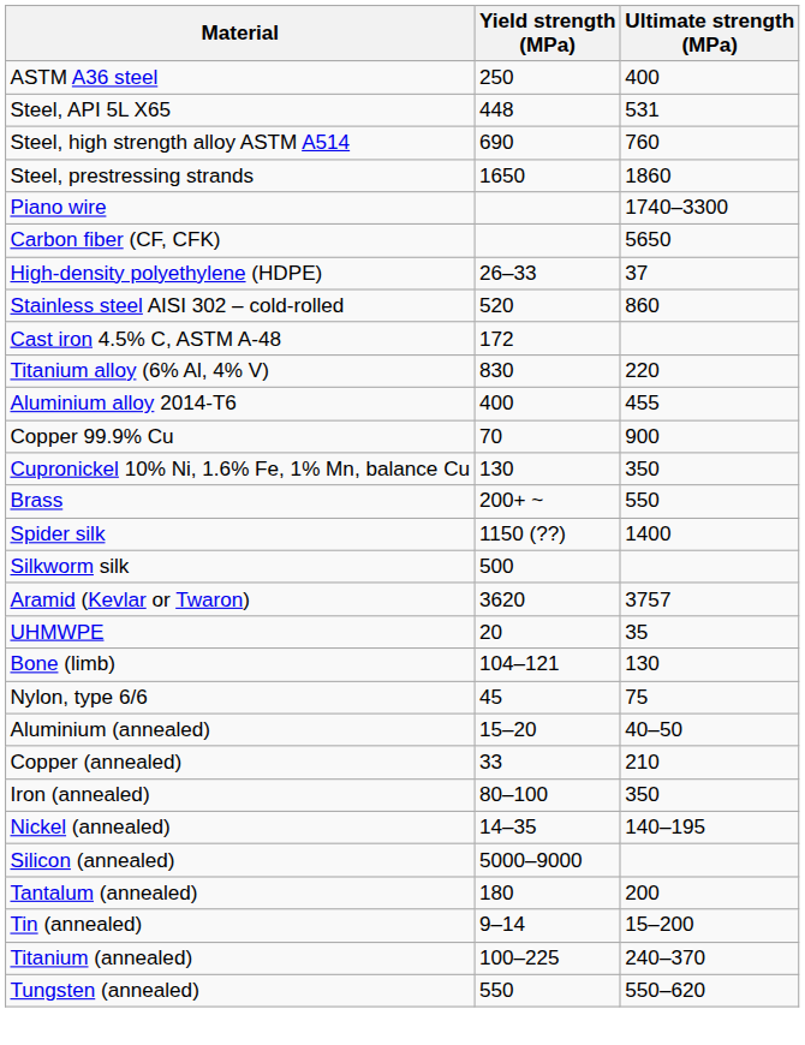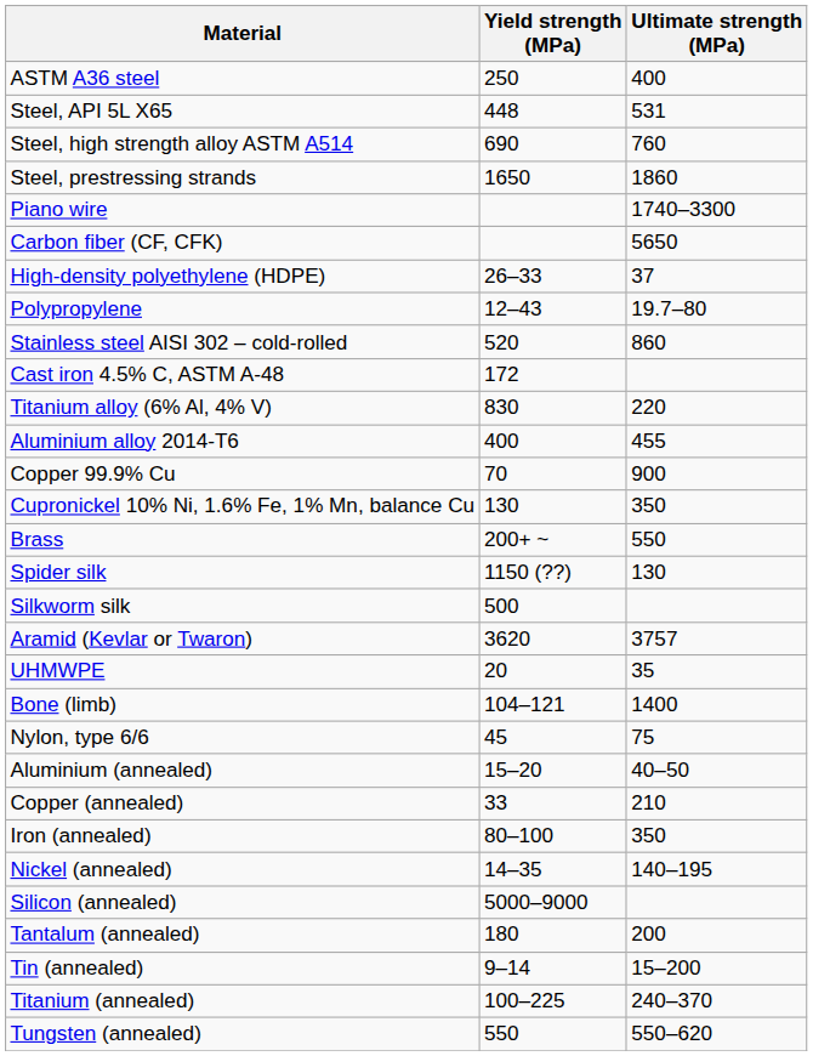 <table class="wikitable floatright sortable" border="1">
 <tr>
 <th>Material</th>
 <th data-sort-type="number">Yield strength<br>(MPa)</th>
 <th data-sort-type="number">Ultimate strength<br>(MPa)</th>
 </tr>
 <tr>
 <td>ASTM <a href='#'>A36 steel</a></td>
 <td>250</td>
 <td>400</td>
 </tr>
 <tr>
 <td>Steel, API 5L X65</td>
 <td>448</td>
 <td>531</td>
 </tr>
 <tr>
 <td>Steel, high strength alloy ASTM <a href='#'>A514</a></td>
 <td>690</td>
 <td>760</td>
 </tr>
 <tr>
 <td>Steel, prestressing strands</td>
 <td>1650</td>
 <td>1860</td>
 </tr>
 <tr>
 <td><a href='#'>Piano wire</a></td>
 <td> </td>
 <td>1740–3300</td>
 </tr>
 <tr>
 <td><a href='#'>Carbon fiber</a> (CF, CFK)</td>
 <td></td>
 <td>5650</td>
 </tr>
 <tr>
 <td><a href='#'>High-density polyethylene</a> (HDPE)</td>
 <td>26–33</td>
 <td>37</td>
 </tr>
 <tr>
+<td><a href='#'>Polypropylene</a></td>
+<td>12–43</td>
+<td>19.7–80</td>
+</tr>
+<tr>
 <td><a href='#'>Stainless steel</a> AISI 302 – cold-rolled</td>
 <td>520</td>
 <td>860</td>
 </tr>
 <tr>
 <td><a href='#'>Cast iron</a> 4.5% C, ASTM A-48</td>
 <td>172</td>
 </tr>
 <tr>
 <td><a href='#'>Titanium alloy</a> (6% Al, 4% V)</td>
 <td>830</td>
 <td>220</td>
 </tr>
 <tr>
 <td><a href='#'>Aluminium alloy</a> 2014-T6</td>
 <td>400</td>
 <td>455</td>
 </tr>
 <tr>
 <td>Copper 99.9% Cu</td>
 <td>70</td>
 <td>900</td>
 </tr>
 <tr>
 <td><a href='#'>Cupronickel</a> 10% Ni, 1.6% Fe, 1% Mn, balance Cu</td>
 <td>130</td>
 <td>350</td>
 </tr>
 <tr>
 <td><a href='#'>Brass</a></td>
 <td>200+ ~</td>
 <td>550</td>
 </tr>
 <tr>
 <td><a href='#'>Spider silk</a></td>
 <td>1150 (??)</td>
-<td>1400</td>
+<td>130</td>
 </tr>
 <tr>
 <td><a href='#'>Silkworm</a> silk</td>
 <td>500</td>
 <td> </td>
 </tr>
 <tr>
 <td><a href='#'>Aramid</a> (<a href='#'>Kevlar</a> or <a href='#'>Twaron</a>)</td>
 <td>3620</td>
 <td>3757</td>
 </tr>
 <tr>
 <td><a href='#'>UHMWPE</a></td>
 <td>20</td>
 <td>35</td>
 </tr>
 <tr>
 <td><a href='#'>Bone</a> (limb)</td>
 <td>104–121</td>
-<td>130</td>
+<td>1400</td>
 </tr>
 <tr>
 <td>Nylon, type 6/6</td>
 <td>45</td>
 <td>75</td>
 </tr>
 <tr>
 <td>Aluminium (annealed)</td>
 <td>15–20</td>
 <td>40–50</td>
 </tr>
 <tr>
 <td>Copper (annealed)</td>
 <td>33</td>
 <td>210</td>
 </tr>
 <tr>
 <td>Iron (annealed)</td>
 <td>80–100</td>
 <td>350</td>
 </tr>
 <tr>
 <td><a href='#'>Nickel</a> (annealed)</td>
 <td>14–35</td>
 <td>140–195</td>
 </tr>
 <tr>
 <td><a href='#'>Silicon</a> (annealed)</td>
 <td>5000–9000</td>
 <td> </td>
 </tr>
 <tr>
 <td><a href='#'>Tantalum</a> (annealed)</td>
 <td>180</td>
 <td>200</td>
 </tr>
 <tr>
 <td><a href='#'>Tin</a> (annealed)</td>
 <td>9–14</td>
 <td>15–200</td>
 </tr>
 <tr>
 <td><a href='#'>Titanium</a> (annealed)</td>
 <td>100–225</td>
 <td>240–370</td>
 </tr>
 <tr>
 <td><a href='#'>Tungsten</a> (annealed)</td>
 <td>550</td>
 <td>550–620</td>
 </tr>
 </table>
